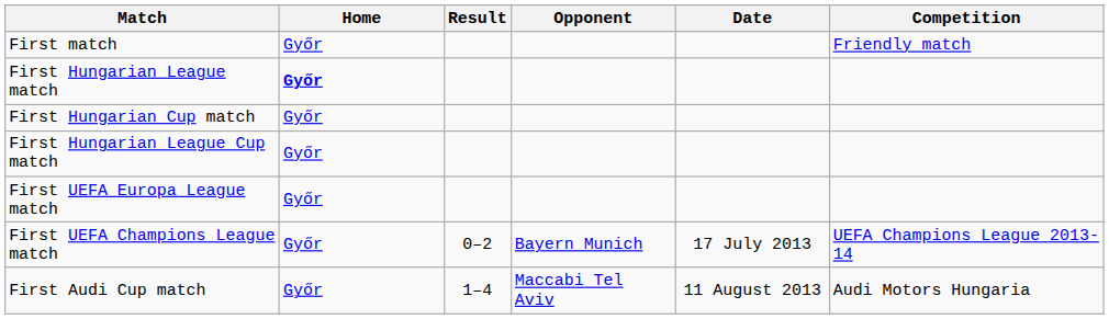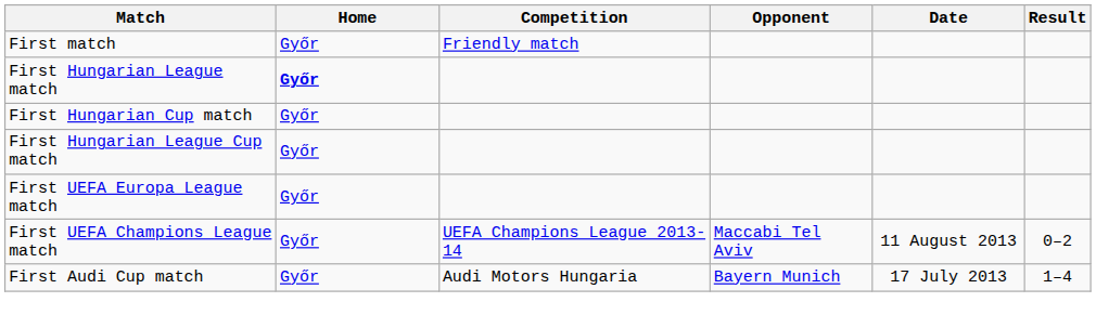 <table class="wikitable">
 <tr>
 <th style="width:25%;">Match</th>
 <th style="width:15%;">Home</th>
-<th style="width:6%;">Result</th>
+<th style="width:25%;">Competition</th>
 <th style="width:15%;">Opponent</th>
 <th style="width:14%;">Date</th>
-<th style="width:25%;">Competition</th>
+<th style="width:6%;">Result</th>
 </tr>
 <tr>
 <td>First match</td>
 <td> <a href='#'>Győr</a></td>
-<td style="text-align:center;"></td>
+<td><a href='#'>Friendly match</a></td>
 <td></td>
 <td style="text-align:center;"></td>
-<td><a href='#'>Friendly match</a></td>
+<td style="text-align:center;"></td>
 </tr>
 <tr>
 <td>First <a href='#'>Hungarian League</a> match</td>
 <td><strong> <a href='#'>Győr</a></strong></td>
-<td style="text-align:center;"></td>
+<td></td>
 <td></td>
 <td style="text-align:center;"></td>
-<td></td>
+<td style="text-align:center;"></td>
 </tr>
 <tr>
 <td>First <a href='#'>Hungarian Cup</a> match</td>
 <td> <a href='#'>Győr</a></td>
-<td style="text-align:center;"></td>
 <td></td>
 <td></td>
 <td></td>
+<td style="text-align:center;"></td>
 </tr>
 <tr>
 <td>First <a href='#'>Hungarian League Cup</a> match</td>
 <td> <a href='#'>Győr</a></td>
-<td style="text-align:center;"></td>
 <td></td>
 <td></td>
 <td></td>
+<td style="text-align:center;"></td>
 </tr>
 <tr>
 <td>First <a href='#'>UEFA Europa League</a> match</td>
 <td> <a href='#'>Győr</a></td>
-<td style="text-align:center;"></td>
 <td></td>
 <td></td>
 <td></td>
+<td style="text-align:center;"></td>
 </tr>
 <tr>
 <td>First <a href='#'>UEFA Champions League</a> match</td>
 <td> <a href='#'>Győr</a></td>
+<td><a href='#'>UEFA Champions League 2013-14</a></td>
+<td> <a href='#'>Maccabi Tel Aviv</a></td>
+<td style="text-align:center;">11 August 2013</td>
 <td style="text-align:center;">0–2</td>
-<td> <a href='#'>Bayern Munich</a></td>
-<td style="text-align:center;">17 July 2013</td>
-<td><a href='#'>UEFA Champions League 2013-14</a></td>
 </tr>
 <tr>
 <td>First Audi Cup match</td>
 <td> <a href='#'>Győr</a></td>
+<td>Audi Motors Hungaria</td>
+<td> <a href='#'>Bayern Munich</a></td>
+<td style="text-align:center;">17 July 2013</td>
 <td style="text-align:center;">1–4</td>
-<td> <a href='#'>Maccabi Tel Aviv</a></td>
-<td style="text-align:center;">11 August 2013</td>
-<td>Audi Motors Hungaria</td>
 </tr>
 </table>
